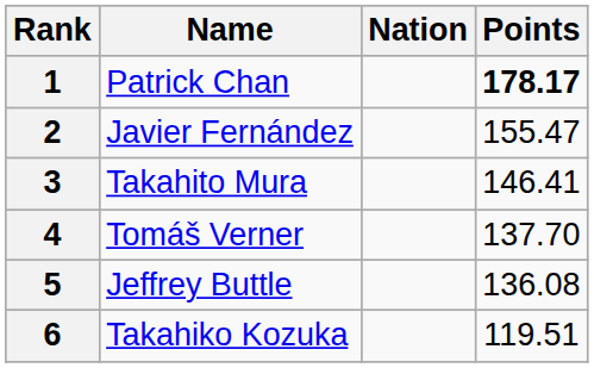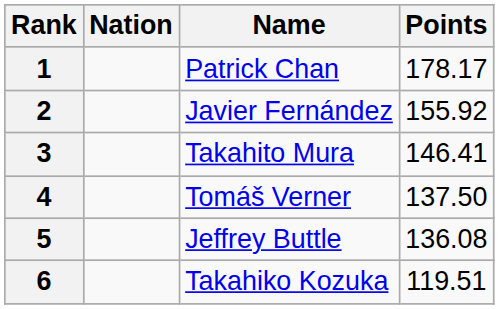 <table class="wikitable sortable">
 <tr>
 <th>Rank</th>
+<th>Nation</th>
 <th>Name</th>
-<th>Nation</th>
 <th>Points</th>
 </tr>
 <tr>
 <th>1</th>
+<td></td>
 <td><a href='#'>Patrick Chan</a></td>
-<td></td>
-<td align="center"><strong>178.17</strong></td>
+<td align="center">178.17</td>
 </tr>
 <tr>
 <th>2</th>
+<td></td>
 <td><a href='#'>Javier Fernández</a></td>
-<td></td>
-<td align="center">155.47</td>
+<td align="center">155.92</td>
 </tr>
 <tr>
 <th>3</th>
+<td></td>
 <td><a href='#'>Takahito Mura</a></td>
-<td></td>
 <td align="center">146.41</td>
 </tr>
 <tr>
 <th>4</th>
+<td></td>
 <td><a href='#'>Tomáš Verner</a></td>
-<td></td>
-<td align="center">137.70</td>
+<td align="center">137.50</td>
 </tr>
 <tr>
 <th>5</th>
+<td></td>
 <td><a href='#'>Jeffrey Buttle</a></td>
-<td></td>
 <td align="center">136.08</td>
 </tr>
 <tr>
 <th>6</th>
+<td></td>
 <td><a href='#'>Takahiko Kozuka</a></td>
-<td></td>
 <td align="center">119.51</td>
 </tr>
 </table>
